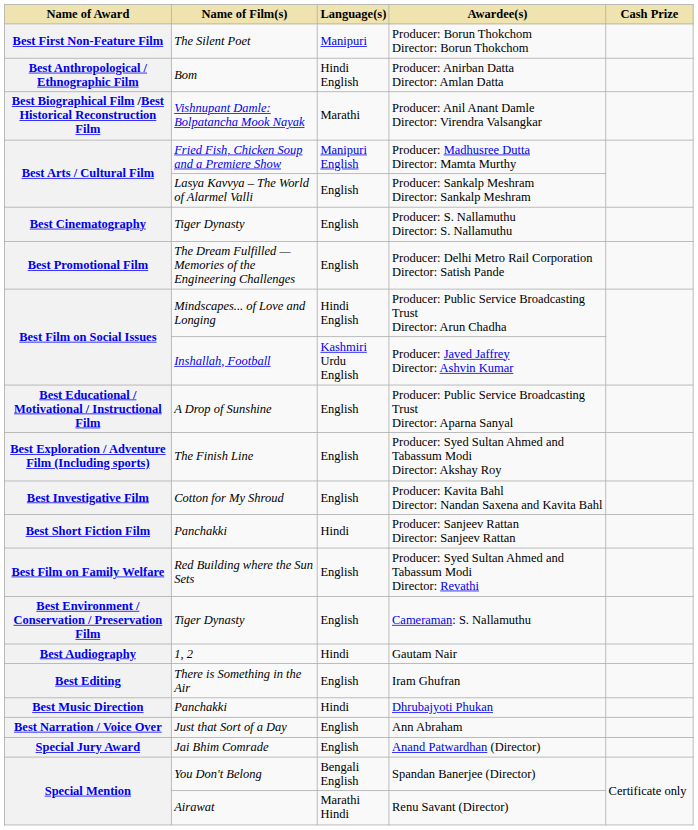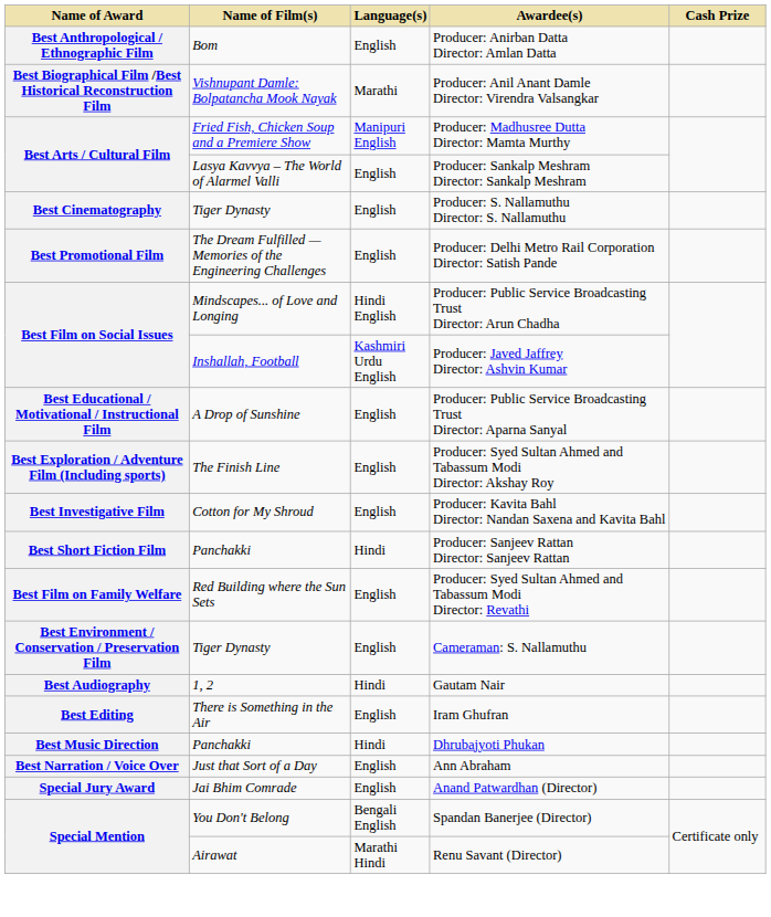 <table class="wikitable plainrowheaders" style="width:100%;">
 <tr>
 <th scope="col" style="background-color:#EFE4B0;width:25%;">Name of Award</th>
 <th scope="col" style="background-color:#EFE4B0;width:22%;">Name of Film(s)</th>
 <th scope="col" style="background-color:#EFE4B0;width:7%;">Language(s)</th>
 <th scope="col" style="background-color:#EFE4B0;width:33%;">Awardee(s)</th>
 <th scope="col" style="background-color:#EFE4B0;width:13%;">Cash Prize</th>
 </tr>
 <tr>
-<th scope="row"><a href='#'>Best First Non-Feature Film</a></th>
-<td><em>The Silent Poet</em></td>
-<td><a href='#'>Manipuri</a></td>
-<td>Producer: Borun Thokchom<br>Director: Borun Thokchom</td>
-<td></td>
-</tr>
-<tr>
 <th scope="row"><a href='#'>Best Anthropological / Ethnographic Film</a></th>
 <td><em>Bom</em></td>
-<td>Hindi<br>English</td>
+<td>English</td>
 <td>Producer: Anirban Datta<br>Director: Amlan Datta</td>
 <td></td>
 </tr>
 <tr>
 <th scope="row"><a href='#'>Best Biographical Film</a> /<a href='#'>Best Historical Reconstruction Film</a></th>
 <td><em><a href='#'>Vishnupant Damle: Bolpatancha Mook Nayak</a></em></td>
 <td>Marathi</td>
 <td>Producer: Anil Anant Damle<br>Director: Virendra Valsangkar</td>
 <td></td>
 </tr>
 <tr>
 <th scope="row" rowspan="2"><a href='#'>Best Arts / Cultural Film</a></th>
 <td><em><a href='#'>Fried Fish, Chicken Soup and a Premiere Show</a></em></td>
 <td><a href='#'>Manipuri</a><br><a href='#'>English</a></td>
 <td>Producer: <a href='#'>Madhusree Dutta</a><br>Director: Mamta Murthy</td>
 <td rowspan="2"></td>
 </tr>
 <tr>
 <td><em>Lasya Kavvya – The World of Alarmel Valli</em></td>
 <td>English</td>
 <td>Producer: Sankalp Meshram<br>Director: Sankalp Meshram</td>
 </tr>
 <tr>
 <th scope="row"><a href='#'>Best Cinematography</a></th>
 <td><em>Tiger Dynasty</em></td>
 <td>English</td>
 <td>Producer: S. Nallamuthu<br>Director: S. Nallamuthu</td>
 <td></td>
 </tr>
 <tr>
 <th scope="row"><a href='#'>Best Promotional Film</a></th>
 <td><em>The Dream Fulfilled — Memories of the Engineering Challenges</em></td>
 <td>English</td>
 <td>Producer: Delhi Metro Rail Corporation<br>Director: Satish Pande</td>
 <td></td>
 </tr>
 <tr>
 <th scope="row" rowspan="2"><a href='#'>Best Film on Social Issues</a></th>
 <td><em>Mindscapes... of Love and Longing</em></td>
 <td>Hindi<br>English</td>
 <td>Producer: Public Service Broadcasting Trust<br>Director: Arun Chadha</td>
 <td rowspan="2"></td>
 </tr>
 <tr>
 <td><em><a href='#'>Inshallah, Football</a></em></td>
 <td><a href='#'>Kashmiri</a><br>Urdu<br>English</td>
 <td>Producer: <a href='#'>Javed Jaffrey</a><br>Director: <a href='#'>Ashvin Kumar</a></td>
 </tr>
 <tr>
 <th scope="row"><a href='#'>Best Educational / Motivational / Instructional Film</a></th>
 <td><em>A Drop of Sunshine</em></td>
 <td>English</td>
 <td>Producer: Public Service Broadcasting Trust<br>Director: Aparna Sanyal</td>
 <td></td>
 </tr>
 <tr>
 <th scope="row"><a href='#'>Best Exploration / Adventure Film (Including sports)</a></th>
 <td><em>The Finish Line</em></td>
 <td>English</td>
 <td>Producer: Syed Sultan Ahmed and Tabassum Modi<br>Director: Akshay Roy</td>
 <td></td>
 </tr>
 <tr>
 <th scope="row"><a href='#'>Best Investigative Film</a></th>
 <td><em>Cotton for My Shroud</em></td>
 <td>English</td>
 <td>Producer: Kavita Bahl<br>Director: Nandan Saxena and Kavita Bahl</td>
 <td></td>
 </tr>
 <tr>
 <th scope="row"><a href='#'>Best Short Fiction Film</a></th>
 <td><em>Panchakki</em></td>
 <td>Hindi</td>
 <td>Producer: Sanjeev Rattan<br>Director: Sanjeev Rattan</td>
 <td></td>
 </tr>
 <tr>
 <th scope="row"><a href='#'>Best Film on Family Welfare</a></th>
 <td><em>Red Building where the Sun Sets</em></td>
 <td>English</td>
 <td>Producer: Syed Sultan Ahmed and Tabassum Modi<br>Director: <a href='#'>Revathi</a></td>
 <td></td>
 </tr>
 <tr>
 <th scope="row"><a href='#'>Best Environment / Conservation / Preservation Film</a></th>
 <td><em>Tiger Dynasty</em></td>
 <td>English</td>
 <td><a href='#'>Cameraman</a>: S. Nallamuthu</td>
 <td></td>
 </tr>
 <tr>
 <th scope="row"><a href='#'>Best Audiography</a></th>
 <td><em>1, 2</em></td>
 <td>Hindi</td>
 <td>Gautam Nair</td>
 <td></td>
 </tr>
 <tr>
 <th scope="row"><a href='#'>Best Editing</a></th>
 <td><em>There is Something in the Air</em></td>
 <td>English</td>
 <td>Iram Ghufran</td>
 <td></td>
 </tr>
 <tr>
 <th scope="row"><a href='#'>Best Music Direction</a></th>
 <td><em>Panchakki</em></td>
 <td>Hindi</td>
 <td><a href='#'>Dhrubajyoti Phukan</a></td>
 <td></td>
 </tr>
 <tr>
 <th scope="row"><a href='#'>Best Narration / Voice Over</a></th>
 <td><em>Just that Sort of a Day</em></td>
 <td>English</td>
 <td>Ann Abraham</td>
 <td></td>
 </tr>
 <tr>
 <th scope="row"><a href='#'>Special Jury Award</a></th>
 <td><em>Jai Bhim Comrade</em></td>
 <td>English</td>
 <td><a href='#'>Anand Patwardhan</a> (Director)</td>
 <td></td>
 </tr>
 <tr>
 <th scope="row" rowspan="3"><a href='#'>Special Mention</a></th>
 <td><em>You Don't Belong</em></td>
 <td>Bengali<br>English</td>
 <td>Spandan Banerjee (Director)</td>
 <td rowspan="2">Certificate only</td>
 </tr>
 <tr>
 <td><em>Airawat</em></td>
 <td>Marathi<br>Hindi</td>
 <td>Renu Savant (Director)</td>
 </tr>
 </table>
